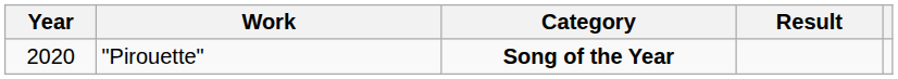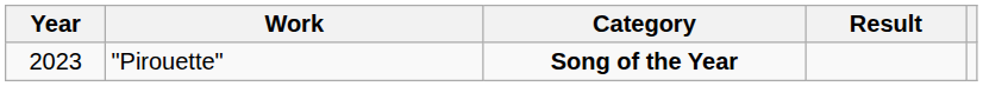 <table class="wikitable plainrowheaders">
 <tr>
 <th scope="col" style="width:60px;" ,>Year</th>
 <th scope="col" style="width:246px;" ,>Work</th>
 <th scope="col" style="width:210px;" ,>Category</th>
 <th scope="col" style="width:100px;" ,>Result</th>
 <th scope="col"></th>
 </tr>
 <tr>
-<td style="text-align:center;">2020</td>
+<td style="text-align:center;">2023</td>
 <td>"Pirouette"</td>
 <td style="text-align:center;"><strong>Song of the Year</strong></td>
 <td></td>
 <td style="text-align:center;"></td>
 </tr>
 </table>
